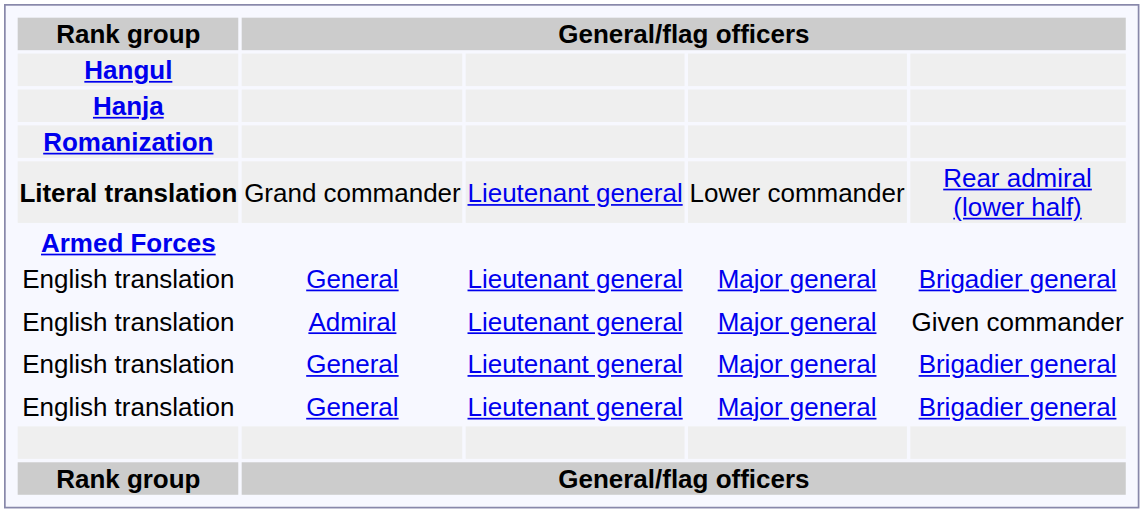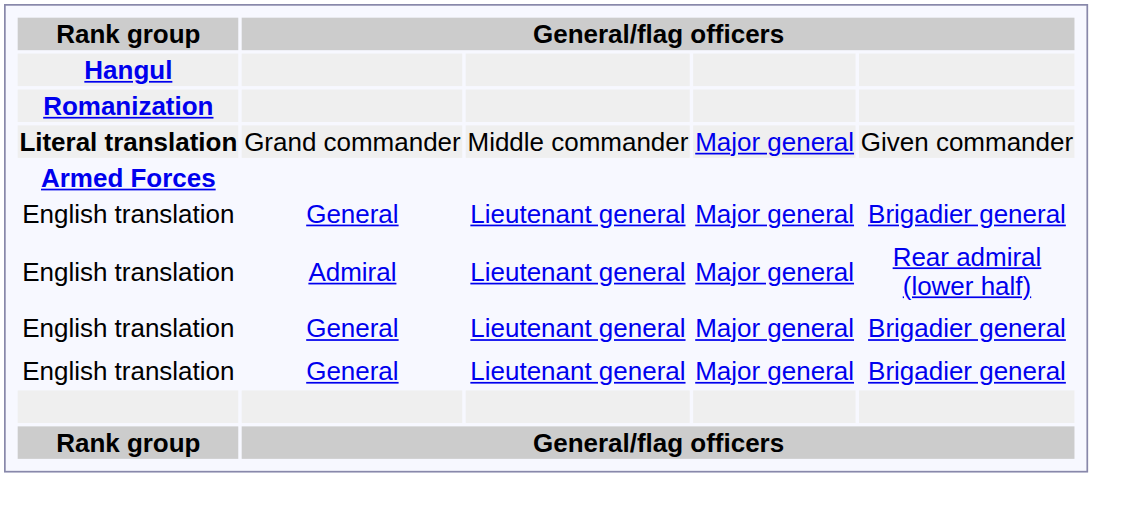 <table style="border:1px solid #8888aa; background-color:#f7f8ff; padding:5px; font-size:95%; margin: 0px 12px 12px 0px;">
 <tr style="background-color:#CCCCCC; text-align:center;">
 <th>Rank group</th>
 <th colspan=4>General/flag officers</th>
 </tr>
 <tr style="text-align:center; background:#efefef;">
 <th><a href='#'>Hangul</a></th>
-<td></td>
-<td></td>
-<td></td>
-<td></td>
-</tr>
-<tr style="text-align:center; background:#efefef;">
-<th><a href='#'>Hanja</a></th>
 <td></td>
 <td></td>
 <td></td>
 <td></td>
 </tr>
 <tr style="text-align:center; background:#efefef;">
 <th><a href='#'>Romanization</a></th>
 <td></td>
 <td></td>
 <td></td>
 <td></td>
 </tr>
 <tr style="text-align:center; background:#efefef;">
 <th>Literal translation</th>
 <td>Grand commander</td>
-<td><a href='#'>Lieutenant general</a></td>
-<td>Lower commander</td>
-<td><a href='#'>Rear admiral<br>(lower half)</a></td>
+<td>Middle commander</td>
+<td><a href='#'>Major general</a></td>
+<td>Given commander</td>
 </tr>
 <tr style="text-align:center;">
 <td> <strong><a href='#'>Armed Forces</a></strong></td>
 <td></td>
 <td></td>
 <td></td>
 <td></td>
 </tr>
 <tr style="text-align:center;">
 <td>English translation<br></td>
 <td><a href='#'>General</a></td>
 <td><a href='#'>Lieutenant general</a></td>
 <td><a href='#'>Major general</a></td>
 <td><a href='#'>Brigadier general</a></td>
 </tr>
 <tr style="text-align:center;">
 <td colspan=5></td>
 </tr>
 <tr style="text-align:center;">
 <td>English translation<br></td>
 <td><a href='#'>Admiral</a></td>
 <td><a href='#'>Lieutenant general</a></td>
 <td><a href='#'>Major general</a></td>
-<td>Given commander</td>
+<td><a href='#'>Rear admiral<br>(lower half)</a></td>
 </tr>
 <tr style="text-align:center;">
 <td colspan=5></td>
 </tr>
 <tr style="text-align:center;">
 <td>English translation<br></td>
 <td><a href='#'>General</a></td>
 <td><a href='#'>Lieutenant general</a></td>
 <td><a href='#'>Major general</a></td>
 <td><a href='#'>Brigadier general</a></td>
 </tr>
 <tr style="text-align:center;">
 <td colspan=5></td>
 </tr>
 <tr style="text-align:center;">
 <td>English translation<br></td>
 <td><a href='#'>General</a></td>
 <td><a href='#'>Lieutenant general</a></td>
 <td><a href='#'>Major general</a></td>
 <td><a href='#'>Brigadier general</a></td>
 </tr>
 <tr style="text-align:center; background:#efefef;">
 <th></th>
 <td><br></td>
 <td><br></td>
 <td><br></td>
 <td><br></td>
 </tr>
 <tr style="background-color:#CCCCCC; text-align:center;">
 <th>Rank group</th>
 <th colspan=4>General/flag officers</th>
 </tr>
 </table>
